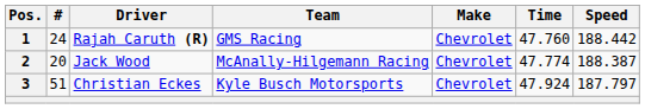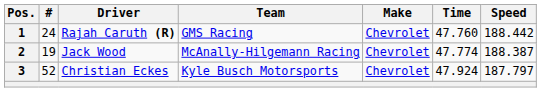 <table class="wikitable" style="font-size:95%">
 <tr>
 <th>Pos.</th>
 <th>#</th>
 <th>Driver</th>
 <th>Team</th>
 <th>Make</th>
 <th>Time</th>
 <th>Speed</th>
 </tr>
 <tr>
 <th>1</th>
 <td>24</td>
 <td><a href='#'>Rajah Caruth</a> <strong>(R)</strong></td>
 <td><a href='#'>GMS Racing</a></td>
 <td><a href='#'>Chevrolet</a></td>
 <td>47.760</td>
 <td>188.442</td>
 </tr>
 <tr>
 <th>2</th>
-<td>20</td>
+<td>19</td>
 <td><a href='#'>Jack Wood</a></td>
 <td><a href='#'>McAnally-Hilgemann Racing</a></td>
 <td><a href='#'>Chevrolet</a></td>
 <td>47.774</td>
 <td>188.387</td>
 </tr>
 <tr>
 <th>3</th>
-<td>51</td>
+<td>52</td>
 <td><a href='#'>Christian Eckes</a></td>
 <td><a href='#'>Kyle Busch Motorsports</a></td>
 <td><a href='#'>Chevrolet</a></td>
 <td>47.924</td>
 <td>187.797</td>
 </tr>
 <tr>
 <th colspan="7"></th>
 </tr>
 </table>
